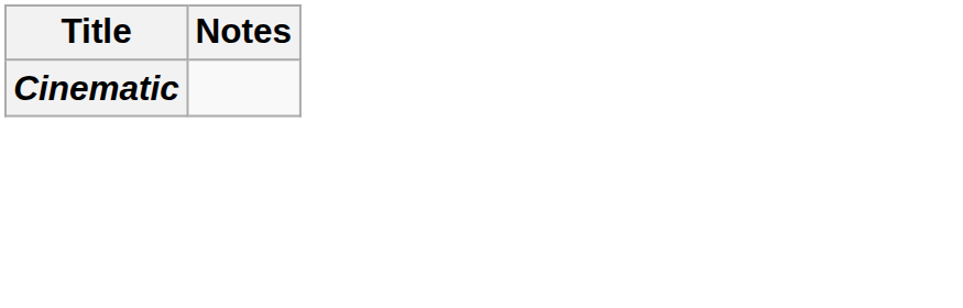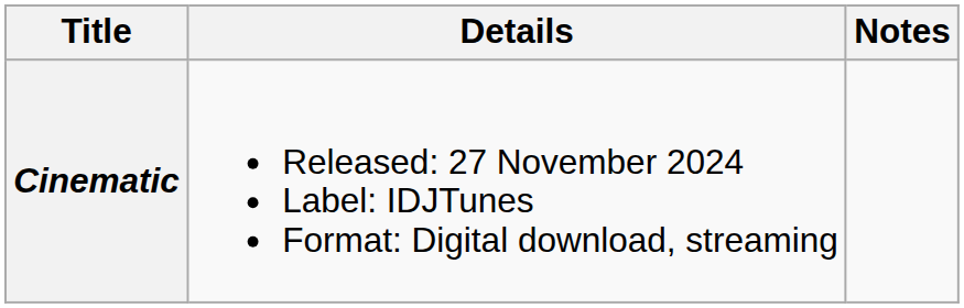 <table class="wikitable plainrowheaders" style="text-align:center;">
 <tr>
 <th scope="col" rowspan="1">Title</th>
+<th scope="col" rowspan="1">Details</th>
 <th scope="col" rowspan="1">Notes</th>
 </tr>
 <tr>
 <th scope="row"><em>Cinematic</em></th>
+<td align="left"><br><ul><li>Released: 27 November 2024</li><li>Label: IDJTunes</li><li>Format: Digital download, streaming</li></ul></td>
 <td></td>
 </tr>
 </table>
